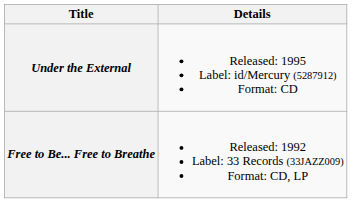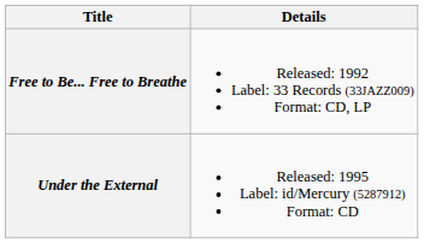 <table class="wikitable plainrowheaders" style="text-align:center;" border="1">
 <tr>
 <th>Title</th>
 <th>Details</th>
 </tr>
 <tr>
+<th scope="row"><em>Free to Be... Free to Breathe</em></th>
+<td><br><ul><li>Released: 1992</li><li>Label: 33 Records <small>(33JAZZ009)</small></li><li>Format: CD, LP</li></ul></td>
+</tr>
+<tr>
 <th scope="row"><em>Under the External</em></th>
 <td><br><ul><li>Released: 1995</li><li>Label: id/Mercury <small>(5287912)</small></li><li>Format: CD</li></ul></td>
 </tr>
-<tr>
-<th scope="row"><em>Free to Be... Free to Breathe</em></th>
-<td><br><ul><li>Released: 1992</li><li>Label: 33 Records <small>(33JAZZ009)</small></li><li>Format: CD, LP</li></ul></td>
-</tr>
 </table>
